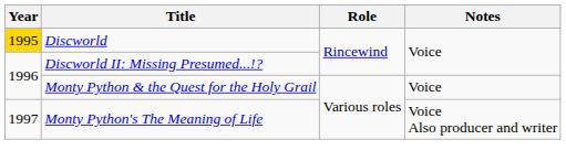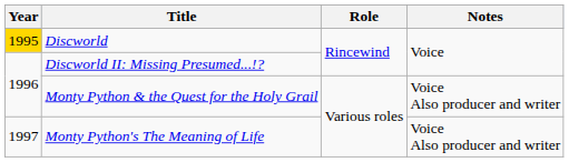 <table class="wikitable sortable">
 <tr style="background:#b0c4de; text-align:center;">
 <th>Year</th>
 <th>Title</th>
 <th>Role</th>
 <th>Notes</th>
 </tr>
 <tr>
 <td style="background: gold;">1995</td>
 <td><em><a href='#'>Discworld</a></em></td>
 <td rowspan="2"><a href='#'>Rincewind</a></td>
 <td rowspan="2">Voice</td>
 </tr>
 <tr>
 <td rowspan="2">1996</td>
 <td><em><a href='#'>Discworld II: Missing Presumed...!?</a></em></td>
 </tr>
 <tr>
 <td><em><a href='#'>Monty Python & the Quest for the Holy Grail</a></em></td>
 <td rowspan="2">Various roles</td>
-<td>Voice</td>
+<td>Voice<br>Also producer and writer</td>
 </tr>
 <tr>
 <td>1997</td>
 <td><em><a href='#'>Monty Python's The Meaning of Life</a></em></td>
 <td>Voice<br>Also producer and writer</td>
 </tr>
 </table>
